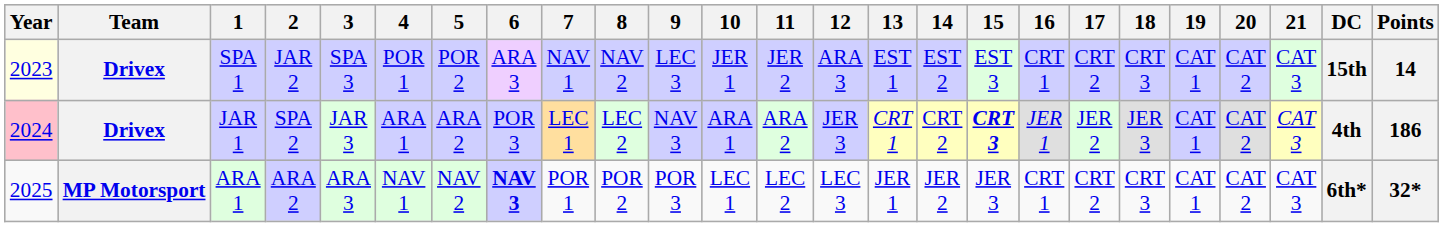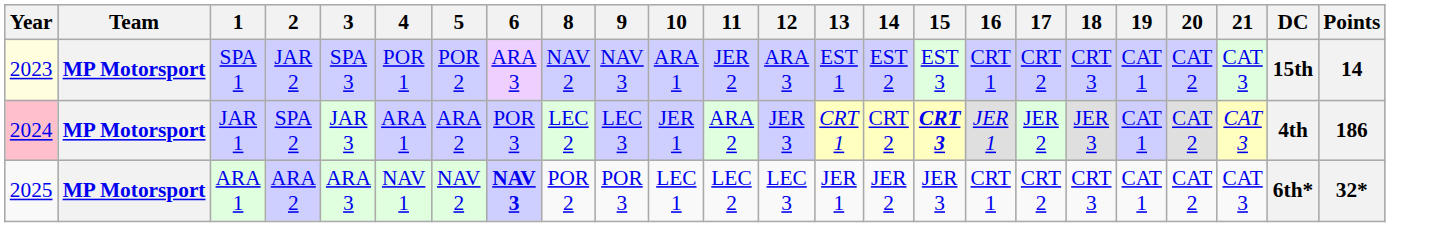 <table class="wikitable" style="text-align:center; font-size:85%">
 <tr>
 <th>Year</th>
 <th>Team</th>
 <th>1</th>
 <th>2</th>
 <th>3</th>
 <th>4</th>
 <th>5</th>
 <th>6</th>
-<th>7</th>
 <th>8</th>
 <th>9</th>
 <th>10</th>
 <th>11</th>
 <th>12</th>
 <th>13</th>
 <th>14</th>
 <th>15</th>
 <th>16</th>
 <th>17</th>
 <th>18</th>
 <th>19</th>
 <th>20</th>
 <th>21</th>
 <th>DC</th>
 <th>Points</th>
 </tr>
 <tr>
 <td style="background: lightyellow;"><a href='#'>2023</a></td>
-<th><a href='#'>Drivex</a></th>
+<th nowrap><a href='#'>MP Motorsport</a></th>
 <td style="background:#CFCFFF;"><a href='#'>SPA<br>1</a><br></td>
 <td style="background:#CFCFFF"><a href='#'>JAR<br>2</a><br></td>
 <td style="background:#CFCFFF;"><a href='#'>SPA<br>3</a><br></td>
 <td style="background:#CFCFFF"><a href='#'>POR<br>1</a><br></td>
 <td style="background:#CFCFFF"><a href='#'>POR<br>2</a><br></td>
 <td style="background:#EFCFFF;"><a href='#'>ARA<br>3</a><br></td>
-<td style="background:#CFCFFF;"><a href='#'>NAV<br>1</a><br></td>
 <td style="background:#CFCFFF;"><a href='#'>NAV<br>2</a><br></td>
-<td style="background:#CFCFFF"><a href='#'>LEC<br>3</a><br></td>
-<td style="background:#CFCFFF;"><a href='#'>JER<br>1</a><br></td>
+<td style="background:#CFCFFF;"><a href='#'>NAV<br>3</a><br></td>
+<td style="background:#CFCFFF"><a href='#'>ARA<br>1</a><br></td>
 <td style="background:#CFCFFF;"><a href='#'>JER<br>2</a><br></td>
 <td style="background:#CFCFFF"><a href='#'>ARA<br>3</a><br></td>
 <td style="background:#CFCFFF;"><a href='#'>EST<br>1</a><br></td>
 <td style="background:#CFCFFF;"><a href='#'>EST<br>2</a><br></td>
 <td style="background:#DFFFDF;"><a href='#'>EST<br>3</a><br></td>
 <td style="background:#CFCFFF;"><a href='#'>CRT<br>1</a><br></td>
 <td style="background:#CFCFFF;"><a href='#'>CRT<br>2</a><br></td>
 <td style="background:#CFCFFF;"><a href='#'>CRT<br>3</a><br></td>
 <td style="background:#CFCFFF;"><a href='#'>CAT<br>1</a><br></td>
 <td style="background:#CFCFFF;"><a href='#'>CAT<br>2</a><br></td>
 <td style="background:#DFFFDF;"><a href='#'>CAT<br>3</a><br></td>
 <th>15th</th>
 <th>14</th>
 </tr>
 <tr>
 <td style="background: pink;"><a href='#'>2024</a></td>
-<th><a href='#'>Drivex</a></th>
+<th nowrap><a href='#'>MP Motorsport</a></th>
 <td style="background:#CFCFFF"><a href='#'>JAR<br>1</a><br></td>
 <td style="background:#CFCFFF;"><a href='#'>SPA<br>2</a><br></td>
 <td style="background:#DFFFDF"><a href='#'>JAR<br>3</a><br></td>
 <td style="background:#CFCFFF;"><a href='#'>ARA<br>1</a><br></td>
 <td style="background:#CFCFFF;"><a href='#'>ARA<br>2</a><br></td>
 <td style="background:#CFCFFF"><a href='#'>POR<br>3</a><br></td>
-<td style="background:#FFDF9F"><a href='#'>LEC<br>1</a><br></td>
 <td style="background:#DFFFDF"><a href='#'>LEC<br>2</a><br></td>
-<td style="background:#CFCFFF;"><a href='#'>NAV<br>3</a><br></td>
-<td style="background:#CFCFFF"><a href='#'>ARA<br>1</a><br></td>
+<td style="background:#CFCFFF"><a href='#'>LEC<br>3</a><br></td>
+<td style="background:#CFCFFF;"><a href='#'>JER<br>1</a><br></td>
 <td style="background:#DFFFDF"><a href='#'>ARA<br>2</a><br></td>
 <td style="background:#CFCFFF;"><a href='#'>JER<br>3</a><br></td>
 <td style="background:#FFFFBF"><em><a href='#'>CRT<br>1</a></em><br></td>
 <td style="background:#FFFFBF"><a href='#'>CRT<br>2</a><br></td>
 <td style="background:#FFFFBF"><strong><em><a href='#'>CRT<br>3</a></em></strong><br></td>
 <td style="background:#DFDFDF"><em><a href='#'>JER<br>1</a></em><br></td>
 <td style="background:#DFFFDF"><a href='#'>JER<br>2</a><br></td>
 <td style="background:#DFDFDF"><a href='#'>JER<br>3</a><br></td>
 <td style="background:#CFCFFF"><a href='#'>CAT<br>1</a><br></td>
 <td style="background:#DFDFDF"><a href='#'>CAT<br>2</a><br></td>
 <td style="background:#FFFFBF"><em><a href='#'>CAT<br>3</a></em><br></td>
 <th>4th</th>
 <th>186</th>
 </tr>
 <tr>
 <td><a href='#'>2025</a></td>
 <th nowrap><a href='#'>MP Motorsport</a></th>
 <td style="background:#DFFFDF;"><a href='#'>ARA<br>1</a><br></td>
 <td style="background:#CFCFFF;"><a href='#'>ARA<br>2</a><br></td>
 <td style="background:#DFFFDF;"><a href='#'>ARA<br>3</a><br></td>
 <td style="background:#DFFFDF;"><a href='#'>NAV<br>1</a><br></td>
 <td style="background:#DFFFDF;"><a href='#'>NAV<br>2</a><br></td>
 <td style="background:#CFCFFF;"><strong><a href='#'>NAV<br>3</a></strong><br></td>
-<td style="background:#;"><a href='#'>POR<br>1</a><br></td>
 <td style="background:#;"><a href='#'>POR<br>2</a><br></td>
 <td style="background:#;"><a href='#'>POR<br>3</a><br></td>
 <td style="background:#;"><a href='#'>LEC<br>1</a><br></td>
 <td style="background:#;"><a href='#'>LEC<br>2</a><br></td>
 <td style="background:#;"><a href='#'>LEC<br>3</a><br></td>
 <td style="background:#;"><a href='#'>JER<br>1</a><br></td>
 <td style="background:#;"><a href='#'>JER<br>2</a><br></td>
 <td style="background:#;"><a href='#'>JER<br>3</a><br></td>
 <td style="background:#;"><a href='#'>CRT<br>1</a><br></td>
 <td style="background:#;"><a href='#'>CRT<br>2</a><br></td>
 <td style="background:#;"><a href='#'>CRT<br>3</a><br></td>
 <td style="background:#;"><a href='#'>CAT<br>1</a><br></td>
 <td style="background:#;"><a href='#'>CAT<br>2</a><br></td>
 <td style="background:#;"><a href='#'>CAT<br>3</a><br></td>
 <th>6th*</th>
 <th>32*</th>
 </tr>
 </table>
